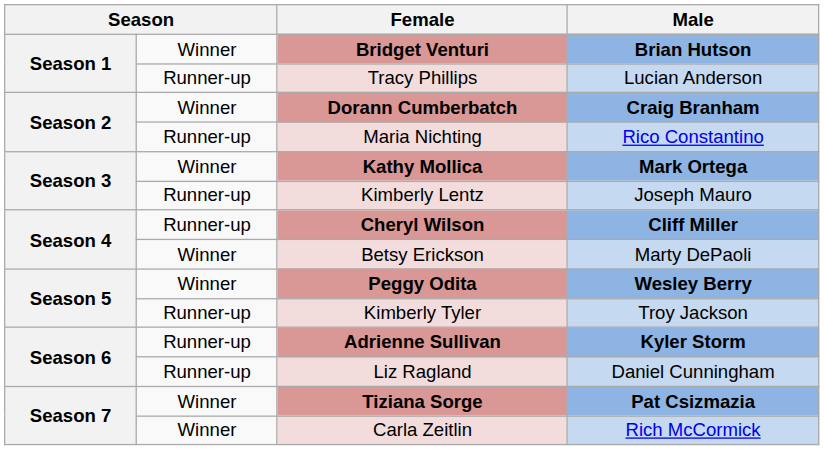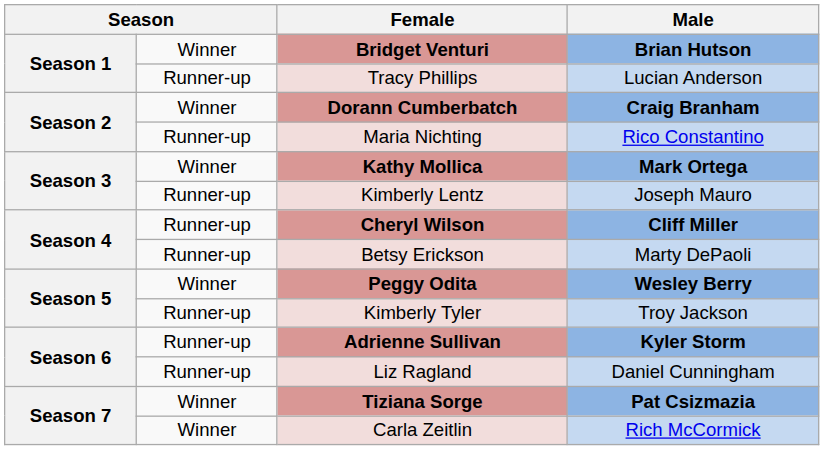 <table class="wikitable" style="text-align: center; width:50%; font-size:90%;">
 <tr>
 <th colspan="2">Season</th>
 <th>Female</th>
 <th>Male</th>
 </tr>
 <tr>
 <th rowspan="2">Season 1</th>
 <td>Winner</td>
 <td bgcolor=D99795><strong>Bridget Venturi</strong></td>
 <td bgcolor=8DB4E3><strong>Brian Hutson</strong></td>
 </tr>
 <tr>
 <td style=white-space:nowrap>Runner-up</td>
 <td bgcolor=F2DDDC>Tracy Phillips</td>
 <td bgcolor=C5D9F1>Lucian Anderson</td>
 </tr>
 <tr>
 <th rowspan="2">Season 2</th>
 <td>Winner</td>
 <td bgcolor=D99795><strong>Dorann Cumberbatch</strong></td>
 <td bgcolor=8DB4E3><strong>Craig Branham</strong></td>
 </tr>
 <tr>
 <td>Runner-up</td>
 <td bgcolor=F2DDDC>Maria Nichting</td>
 <td bgcolor=C5D9F1><a href='#'>Rico Constantino</a></td>
 </tr>
 <tr>
 <th rowspan="2">Season 3</th>
 <td>Winner</td>
 <td bgcolor=D99795><strong>Kathy Mollica</strong></td>
 <td bgcolor=8DB4E3><strong>Mark Ortega</strong></td>
 </tr>
 <tr>
 <td>Runner-up</td>
 <td bgcolor=F2DDDC>Kimberly Lentz</td>
 <td bgcolor=C5D9F1>Joseph Mauro</td>
 </tr>
 <tr>
 <th rowspan="2">Season 4</th>
 <td>Runner-up</td>
 <td bgcolor=D99795><strong>Cheryl Wilson</strong></td>
 <td bgcolor=8DB4E3><strong>Cliff Miller</strong></td>
 </tr>
 <tr>
-<td>Winner</td>
+<td>Runner-up</td>
 <td bgcolor=F2DDDC>Betsy Erickson</td>
 <td bgcolor=C5D9F1>Marty DePaoli</td>
 </tr>
 <tr>
 <th rowspan="2">Season 5</th>
 <td>Winner</td>
 <td bgcolor=D99795><strong>Peggy Odita</strong></td>
 <td bgcolor=8DB4E3><strong>Wesley Berry</strong></td>
 </tr>
 <tr>
 <td>Runner-up</td>
 <td bgcolor=F2DDDC>Kimberly Tyler</td>
 <td bgcolor=C5D9F1>Troy Jackson</td>
 </tr>
 <tr>
 <th rowspan="2">Season 6</th>
 <td>Runner-up</td>
 <td bgcolor=D99795><strong>Adrienne Sullivan</strong></td>
 <td bgcolor=8DB4E3><strong>Kyler Storm</strong></td>
 </tr>
 <tr>
 <td>Runner-up</td>
 <td bgcolor=F2DDDC>Liz Ragland</td>
 <td bgcolor=C5D9F1>Daniel Cunningham</td>
 </tr>
 <tr>
 <th rowspan="2">Season 7</th>
 <td>Winner</td>
 <td bgcolor=D99795><strong>Tiziana Sorge</strong></td>
 <td bgcolor=8DB4E3><strong>Pat Csizmazia</strong></td>
 </tr>
 <tr>
 <td>Winner</td>
 <td bgcolor=F2DDDC>Carla Zeitlin</td>
 <td bgcolor=C5D9F1><a href='#'>Rich McCormick</a></td>
 </tr>
 </table>
